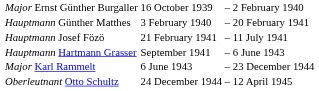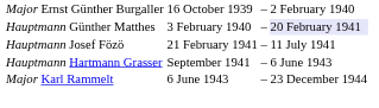 <table>
 <tr>
 <td><em>Major</em> Ernst Günther Burgaller</td>
 <td>16 October 1939</td>
 <td>–</td>
 <td>2 February 1940</td>
 </tr>
 <tr>
 <td><em>Hauptmann</em> Günther Matthes</td>
 <td>3 February 1940</td>
 <td>–</td>
-<td>20 February 1941</td>
+<td style="background: lavender;">20 February 1941</td>
 </tr>
 <tr>
 <td><em>Hauptmann</em> Josef Fözö</td>
 <td>21 February 1941</td>
 <td>–</td>
 <td>11 July 1941</td>
 </tr>
 <tr>
 <td><em>Hauptmann</em> <a href='#'>Hartmann Grasser</a></td>
 <td>September 1941</td>
 <td>–</td>
 <td>6 June 1943</td>
 </tr>
 <tr>
 <td><em>Major</em> <a href='#'>Karl Rammelt</a></td>
 <td>6 June 1943</td>
 <td>–</td>
 <td>23 December 1944</td>
 </tr>
-<tr>
-<td><em>Oberleutnant</em> <a href='#'>Otto Schultz</a></td>
-<td>24 December 1944</td>
-<td>–</td>
-<td>12 April 1945</td>
-</tr>
 </table>
